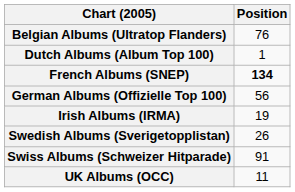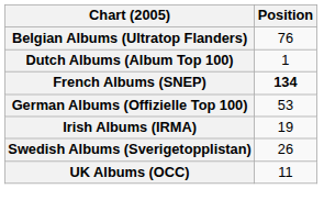 <table class="wikitable sortable plainrowheaders" style="text-align:center">
 <tr>
 <th scope="col">Chart (2005)</th>
 <th scope="col">Position</th>
 </tr>
 <tr>
 <th scope="row">Belgian Albums (Ultratop Flanders)</th>
 <td>76</td>
 </tr>
 <tr>
 <th scope="row">Dutch Albums (Album Top 100)</th>
 <td>1</td>
 </tr>
 <tr>
 <th scope="row">French Albums (SNEP)</th>
 <td><strong>134</strong></td>
 </tr>
 <tr>
 <th scope="row">German Albums (Offizielle Top 100)</th>
-<td>56</td>
+<td>53</td>
 </tr>
 <tr>
 <th scope="row">Irish Albums (IRMA)</th>
 <td>19</td>
 </tr>
 <tr>
 <th scope="row">Swedish Albums (Sverigetopplistan)</th>
 <td>26</td>
 </tr>
 <tr>
-<th scope="row">Swiss Albums (Schweizer Hitparade)</th>
-<td>91</td>
-</tr>
-<tr>
 <th scope="row">UK Albums (OCC)</th>
 <td>11</td>
 </tr>
 </table>
